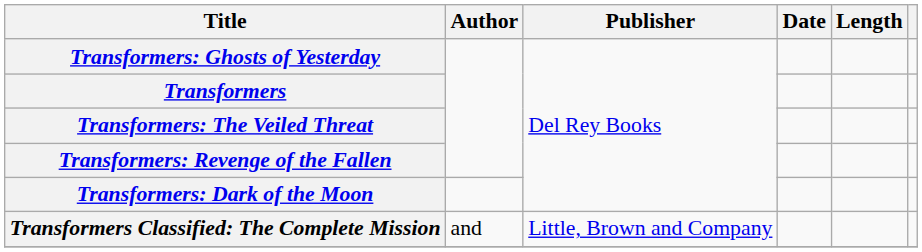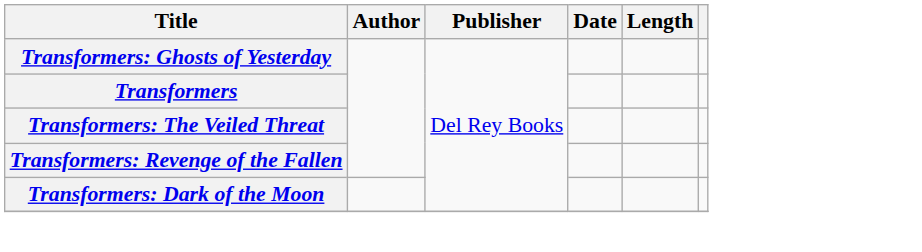 <table class="wikitable plainrowheaders sortable" style="margin-right: 0;">
 <tr>
 <th scope="col">Title</th>
 <th scope="col">Author</th>
 <th scope="col">Publisher</th>
 <th scope="col">Date</th>
 <th scope="col">Length</th>
 <th scope="col" class="unsortable"></th>
 </tr>
 <tr>
 <th scope="row"><em><a href='#'>Transformers: Ghosts of Yesterday</a></em></th>
 <td rowspan="4"></td>
 <td rowspan="5"><a href='#'>Del Rey Books</a></td>
 <td></td>
 <td></td>
 <td style="text-align: center;"><br></td>
 </tr>
 <tr>
 <th scope="row"><em><a href='#'>Transformers</a></em></th>
 <td></td>
 <td></td>
 <td style="text-align: center;"><br></td>
 </tr>
 <tr>
 <th scope="row"><em><a href='#'>Transformers: The Veiled Threat</a></em></th>
 <td></td>
 <td></td>
 <td style="text-align: center;"><br></td>
 </tr>
 <tr>
 <th scope="row"><em><a href='#'>Transformers: Revenge of the Fallen</a></em></th>
 <td></td>
 <td></td>
 <td style="text-align: center;"><br></td>
 </tr>
 <tr>
 <th scope="row"><em><a href='#'>Transformers: Dark of the Moon</a></em></th>
 <td></td>
 <td></td>
 <td></td>
 <td style="text-align: center;"><br></td>
 </tr>
 <tr>
-<th scope="row"><em>Transformers Classified: The Complete Mission</em></th>
-<td> and </td>
-<td><a href='#'>Little, Brown and Company</a></td>
-<td></td>
-<td></td>
-<td style="text-align: center;"></td>
-</tr>
-<tr>
 </tr>
 </table>
